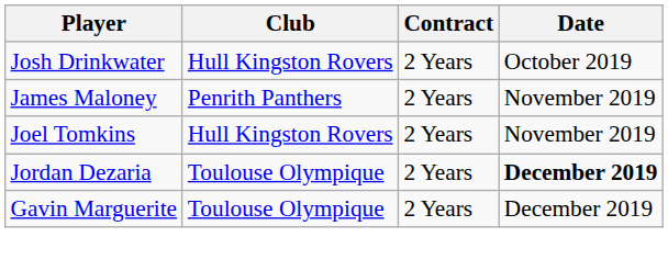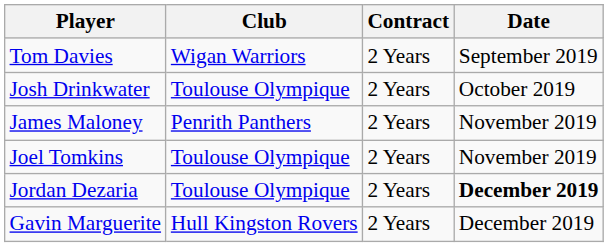 <table class="wikitable">
 <tr>
 <th>Player</th>
 <th>Club</th>
 <th>Contract</th>
 <th>Date</th>
 </tr>
 <tr>
+<td> <a href='#'>Tom Davies</a></td>
+<td><a href='#'>Wigan Warriors</a></td>
+<td>2 Years</td>
+<td>September 2019</td>
+</tr>
+<tr>
 <td> <a href='#'>Josh Drinkwater</a></td>
-<td><a href='#'>Hull Kingston Rovers</a></td>
+<td><a href='#'>Toulouse Olympique</a></td>
 <td>2 Years</td>
 <td>October 2019</td>
 </tr>
 <tr>
 <td> <a href='#'>James Maloney</a></td>
 <td><a href='#'>Penrith Panthers</a></td>
 <td>2 Years</td>
 <td>November 2019</td>
 </tr>
 <tr>
 <td> <a href='#'>Joel Tomkins</a></td>
-<td><a href='#'>Hull Kingston Rovers</a></td>
+<td><a href='#'>Toulouse Olympique</a></td>
 <td>2 Years</td>
 <td>November 2019</td>
 </tr>
 <tr>
 <td> <a href='#'>Jordan Dezaria</a></td>
 <td><a href='#'>Toulouse Olympique</a></td>
 <td>2 Years</td>
 <td><strong>December 2019</strong></td>
 </tr>
 <tr>
 <td> <a href='#'>Gavin Marguerite</a></td>
-<td><a href='#'>Toulouse Olympique</a></td>
+<td><a href='#'>Hull Kingston Rovers</a></td>
 <td>2 Years</td>
 <td>December 2019</td>
 </tr>
 </table>
